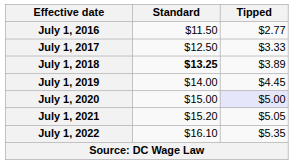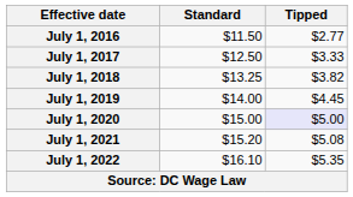 <table class="wikitable plainrowheaders" style="width: 33%; float: right; margin: 0 0 0.5em 1em; text-align: right;">
 <tr>
 <th scope="col">Effective date</th>
 <th scope="col">Standard</th>
 <th scope="col">Tipped</th>
 </tr>
 <tr>
 <th scope="row">July 1, 2016</th>
 <td>$11.50</td>
 <td>$2.77</td>
 </tr>
 <tr>
 <th scope="row">July 1, 2017</th>
 <td>$12.50</td>
 <td>$3.33</td>
 </tr>
 <tr>
 <th scope="row">July 1, 2018</th>
-<td><strong>$13.25</strong></td>
-<td>$3.89</td>
+<td>$13.25</td>
+<td>$3.82</td>
 </tr>
 <tr>
 <th scope="row">July 1, 2019</th>
 <td>$14.00</td>
 <td>$4.45</td>
 </tr>
 <tr>
 <th scope="row">July 1, 2020</th>
 <td>$15.00</td>
 <td style="background: lavender;">$5.00</td>
 </tr>
 <tr>
 <th scope="row">July 1, 2021</th>
 <td>$15.20</td>
-<td>$5.05</td>
+<td>$5.08</td>
 </tr>
 <tr>
 <th scope="row">July 1, 2022</th>
 <td>$16.10</td>
 <td>$5.35</td>
 </tr>
 <tr>
 <th colspan=3>Source: DC Wage Law</th>
 </tr>
 </table>
